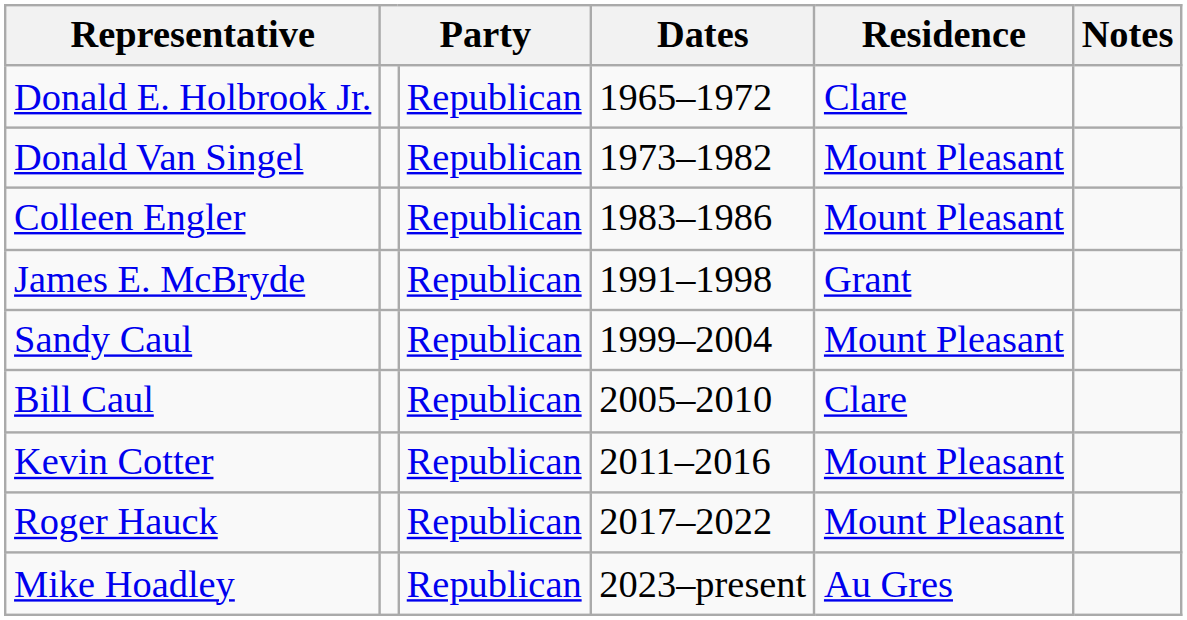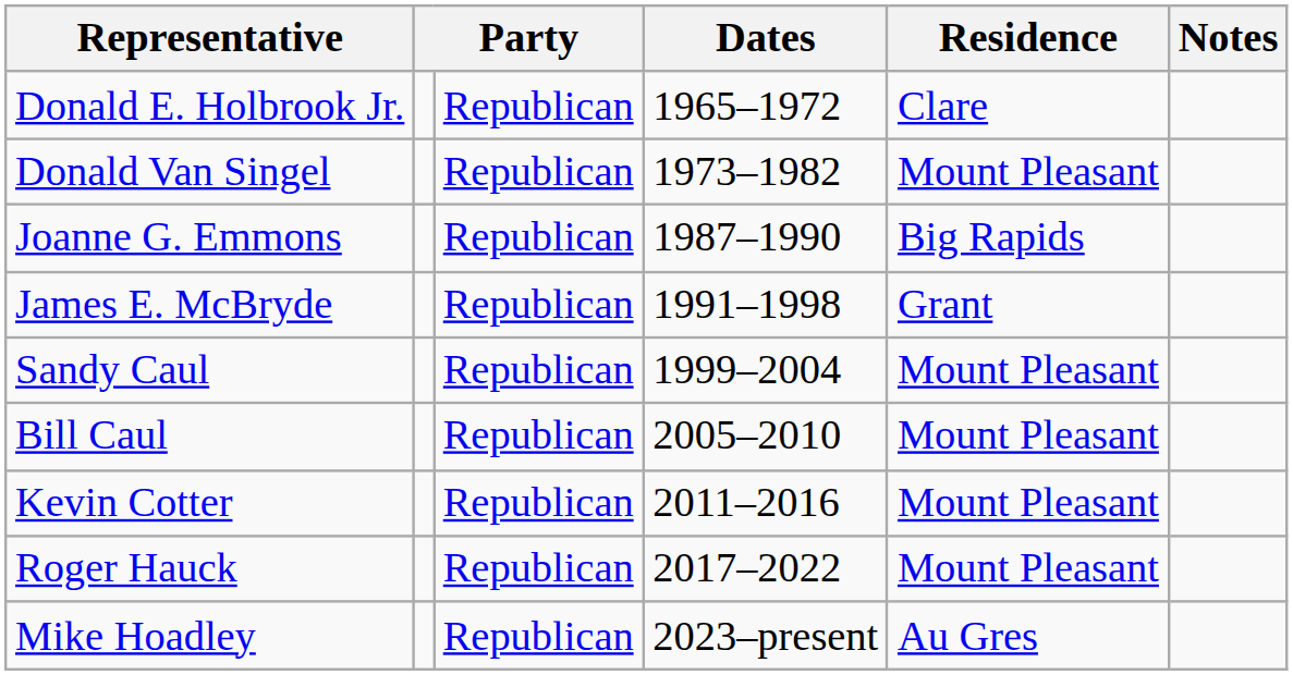 <table class=wikitable>
 <tr valign=bottom>
 <th>Representative</th>
 <th colspan="2">Party</th>
 <th>Dates</th>
 <th>Residence</th>
 <th>Notes</th>
 </tr>
 <tr>
 <td><a href='#'>Donald E. Holbrook Jr.</a></td>
 <td bgcolor=></td>
 <td><a href='#'>Republican</a></td>
 <td>1965–1972</td>
 <td><a href='#'>Clare</a></td>
 <td></td>
 </tr>
 <tr>
 <td><a href='#'>Donald Van Singel</a></td>
 <td bgcolor=></td>
 <td><a href='#'>Republican</a></td>
 <td>1973–1982</td>
 <td><a href='#'>Mount Pleasant</a></td>
 <td></td>
 </tr>
 <tr>
-<td><a href='#'>Colleen Engler</a></td>
+<td><a href='#'>Joanne G. Emmons</a></td>
 <td bgcolor=></td>
 <td><a href='#'>Republican</a></td>
-<td>1983–1986</td>
-<td><a href='#'>Mount Pleasant</a></td>
+<td>1987–1990</td>
+<td><a href='#'>Big Rapids</a></td>
 <td></td>
 </tr>
 <tr>
 <td><a href='#'>James E. McBryde</a></td>
 <td bgcolor=></td>
 <td><a href='#'>Republican</a></td>
 <td>1991–1998</td>
 <td><a href='#'>Grant</a></td>
 <td></td>
 </tr>
 <tr>
 <td><a href='#'>Sandy Caul</a></td>
 <td bgcolor=></td>
 <td><a href='#'>Republican</a></td>
 <td>1999–2004</td>
 <td><a href='#'>Mount Pleasant</a></td>
 <td></td>
 </tr>
 <tr>
 <td><a href='#'>Bill Caul</a></td>
 <td bgcolor=></td>
 <td><a href='#'>Republican</a></td>
 <td>2005–2010</td>
-<td><a href='#'>Clare</a></td>
+<td><a href='#'>Mount Pleasant</a></td>
 <td></td>
 </tr>
 <tr>
 <td><a href='#'>Kevin Cotter</a></td>
 <td bgcolor=></td>
 <td><a href='#'>Republican</a></td>
 <td>2011–2016</td>
 <td><a href='#'>Mount Pleasant</a></td>
 <td></td>
 </tr>
 <tr>
 <td><a href='#'>Roger Hauck</a></td>
 <td bgcolor=></td>
 <td><a href='#'>Republican</a></td>
 <td>2017–2022</td>
 <td><a href='#'>Mount Pleasant</a></td>
 <td></td>
 </tr>
 <tr>
 <td><a href='#'>Mike Hoadley</a></td>
 <td bgcolor=></td>
 <td><a href='#'>Republican</a></td>
 <td>2023–present</td>
 <td><a href='#'>Au Gres</a></td>
 <td></td>
 </tr>
 </table>
